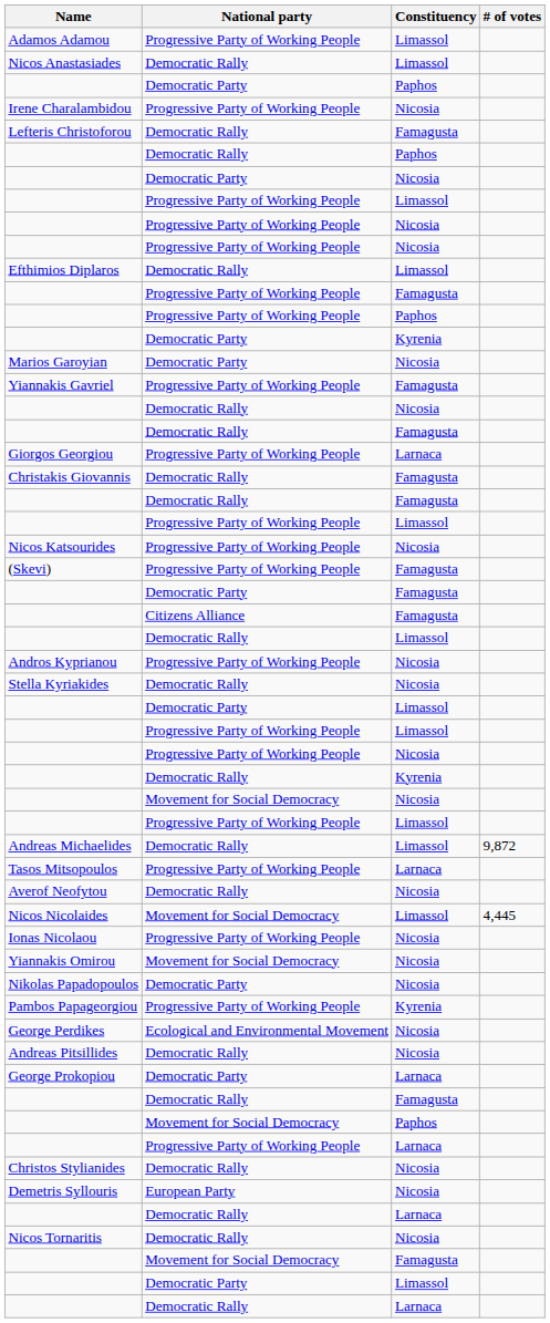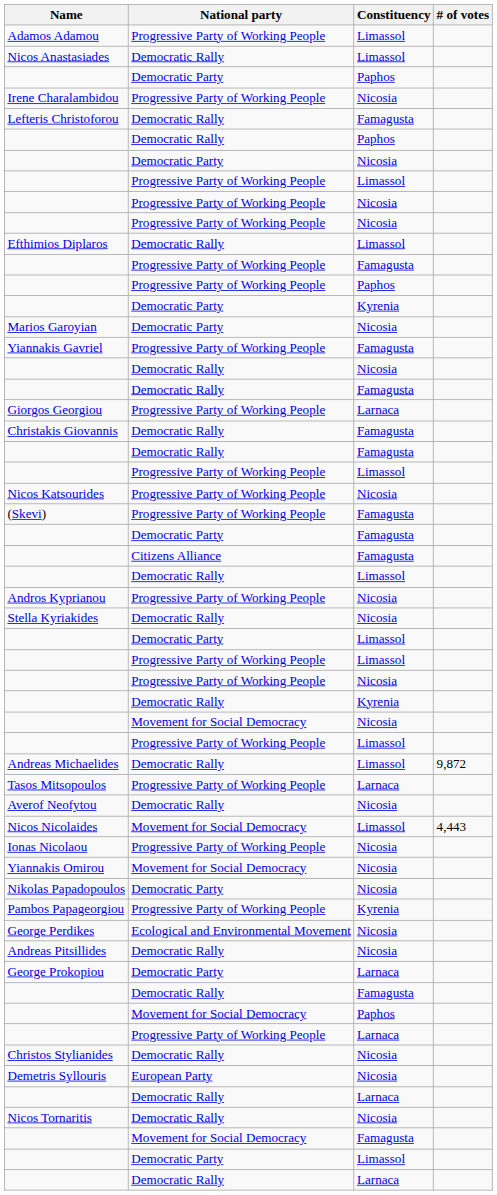 <table class="sortable wikitable">
 <tr>
 <th>Name</th>
 <th>National party</th>
 <th>Constituency</th>
 <th># of votes</th>
 </tr>
 <tr>
 <td><a href='#'>Adamos Adamou</a></td>
 <td> <a href='#'>Progressive Party of Working People</a></td>
 <td><a href='#'>Limassol</a></td>
 <td></td>
 </tr>
 <tr>
 <td><a href='#'>Nicos Anastasiades</a></td>
 <td> <a href='#'>Democratic Rally</a></td>
 <td><a href='#'>Limassol</a></td>
 <td></td>
 </tr>
 <tr>
 <td></td>
 <td> <a href='#'>Democratic Party</a></td>
 <td><a href='#'>Paphos</a></td>
 <td></td>
 </tr>
 <tr>
 <td><a href='#'>Irene Charalambidou</a></td>
 <td> <a href='#'>Progressive Party of Working People</a></td>
 <td><a href='#'>Nicosia</a></td>
 <td></td>
 </tr>
 <tr>
 <td><a href='#'>Lefteris Christoforou</a></td>
 <td> <a href='#'>Democratic Rally</a></td>
 <td><a href='#'>Famagusta</a></td>
 <td></td>
 </tr>
 <tr>
 <td></td>
 <td> <a href='#'>Democratic Rally</a></td>
 <td><a href='#'>Paphos</a></td>
 <td></td>
 </tr>
 <tr>
 <td></td>
 <td> <a href='#'>Democratic Party</a></td>
 <td><a href='#'>Nicosia</a></td>
 <td></td>
 </tr>
 <tr>
 <td></td>
 <td> <a href='#'>Progressive Party of Working People</a></td>
 <td><a href='#'>Limassol</a></td>
 <td></td>
 </tr>
 <tr>
 <td></td>
 <td> <a href='#'>Progressive Party of Working People</a></td>
 <td><a href='#'>Nicosia</a></td>
 <td></td>
 </tr>
 <tr>
 <td></td>
 <td> <a href='#'>Progressive Party of Working People</a></td>
 <td><a href='#'>Nicosia</a></td>
 <td></td>
 </tr>
 <tr>
 <td><a href='#'>Efthimios Diplaros</a></td>
 <td> <a href='#'>Democratic Rally</a></td>
 <td><a href='#'>Limassol</a></td>
 <td></td>
 </tr>
 <tr>
 <td></td>
 <td> <a href='#'>Progressive Party of Working People</a></td>
 <td><a href='#'>Famagusta</a></td>
 <td></td>
 </tr>
 <tr>
 <td></td>
 <td> <a href='#'>Progressive Party of Working People</a></td>
 <td><a href='#'>Paphos</a></td>
 <td></td>
 </tr>
 <tr>
 <td></td>
 <td> <a href='#'>Democratic Party</a></td>
 <td><a href='#'>Kyrenia</a></td>
 <td></td>
 </tr>
 <tr>
 <td><a href='#'>Marios Garoyian</a></td>
 <td> <a href='#'>Democratic Party</a></td>
 <td><a href='#'>Nicosia</a></td>
 <td></td>
 </tr>
 <tr>
 <td><a href='#'>Yiannakis Gavriel</a></td>
 <td> <a href='#'>Progressive Party of Working People</a></td>
 <td><a href='#'>Famagusta</a></td>
 <td></td>
 </tr>
 <tr>
 <td></td>
 <td> <a href='#'>Democratic Rally</a></td>
 <td><a href='#'>Nicosia</a></td>
 <td></td>
 </tr>
 <tr>
 <td></td>
 <td> <a href='#'>Democratic Rally</a></td>
 <td><a href='#'>Famagusta</a></td>
 <td></td>
 </tr>
 <tr>
 <td><a href='#'>Giorgos Georgiou</a></td>
 <td> <a href='#'>Progressive Party of Working People</a></td>
 <td><a href='#'>Larnaca</a></td>
 <td></td>
 </tr>
 <tr>
 <td><a href='#'>Christakis Giovannis</a></td>
 <td> <a href='#'>Democratic Rally</a></td>
 <td><a href='#'>Famagusta</a></td>
 <td></td>
 </tr>
 <tr>
 <td></td>
 <td> <a href='#'>Democratic Rally</a></td>
 <td><a href='#'>Famagusta</a></td>
 <td></td>
 </tr>
 <tr>
 <td></td>
 <td> <a href='#'>Progressive Party of Working People</a></td>
 <td><a href='#'>Limassol</a></td>
 <td></td>
 </tr>
 <tr>
 <td><a href='#'>Nicos Katsourides</a></td>
 <td> <a href='#'>Progressive Party of Working People</a></td>
 <td><a href='#'>Nicosia</a></td>
 <td></td>
 </tr>
 <tr>
 <td> (<a href='#'>Skevi</a>)</td>
 <td> <a href='#'>Progressive Party of Working People</a></td>
 <td><a href='#'>Famagusta</a></td>
 <td></td>
 </tr>
 <tr>
 <td></td>
 <td> <a href='#'>Democratic Party</a></td>
 <td><a href='#'>Famagusta</a></td>
 <td></td>
 </tr>
 <tr>
 <td></td>
 <td> <a href='#'>Citizens Alliance</a></td>
 <td><a href='#'>Famagusta</a></td>
 <td></td>
 </tr>
 <tr>
 <td></td>
 <td> <a href='#'>Democratic Rally</a></td>
 <td><a href='#'>Limassol</a></td>
 <td></td>
 </tr>
 <tr>
 <td><a href='#'>Andros Kyprianou</a></td>
 <td> <a href='#'>Progressive Party of Working People</a></td>
 <td><a href='#'>Nicosia</a></td>
 <td></td>
 </tr>
 <tr>
 <td><a href='#'>Stella Kyriakides</a></td>
 <td> <a href='#'>Democratic Rally</a></td>
 <td><a href='#'>Nicosia</a></td>
 <td></td>
 </tr>
 <tr>
 <td></td>
 <td> <a href='#'>Democratic Party</a></td>
 <td><a href='#'>Limassol</a></td>
 <td></td>
 </tr>
 <tr>
 <td></td>
 <td> <a href='#'>Progressive Party of Working People</a></td>
 <td><a href='#'>Limassol</a></td>
 <td></td>
 </tr>
 <tr>
 <td></td>
 <td> <a href='#'>Progressive Party of Working People</a></td>
 <td><a href='#'>Nicosia</a></td>
 <td></td>
 </tr>
 <tr>
 <td></td>
 <td> <a href='#'>Democratic Rally</a></td>
 <td><a href='#'>Kyrenia</a></td>
 <td></td>
 </tr>
 <tr>
 <td></td>
 <td> <a href='#'>Movement for Social Democracy</a></td>
 <td><a href='#'>Nicosia</a></td>
 <td></td>
 </tr>
 <tr>
 <td></td>
 <td> <a href='#'>Progressive Party of Working People</a></td>
 <td><a href='#'>Limassol</a></td>
 <td></td>
 </tr>
 <tr>
 <td><a href='#'>Andreas Michaelides</a></td>
 <td> <a href='#'>Democratic Rally</a></td>
 <td><a href='#'>Limassol</a></td>
 <td>9,872</td>
 </tr>
 <tr>
 <td><a href='#'>Tasos Mitsopoulos</a></td>
 <td> <a href='#'>Progressive Party of Working People</a></td>
 <td><a href='#'>Larnaca</a></td>
 <td></td>
 </tr>
 <tr>
 <td><a href='#'>Averof Neofytou</a></td>
 <td> <a href='#'>Democratic Rally</a></td>
 <td><a href='#'>Nicosia</a></td>
 <td></td>
 </tr>
 <tr>
 <td><a href='#'>Nicos Nicolaides</a></td>
 <td> <a href='#'>Movement for Social Democracy</a></td>
 <td><a href='#'>Limassol</a></td>
-<td>4,445</td>
+<td>4,443</td>
 </tr>
 <tr>
 <td><a href='#'>Ionas Nicolaou</a></td>
 <td> <a href='#'>Progressive Party of Working People</a></td>
 <td><a href='#'>Nicosia</a></td>
 <td></td>
 </tr>
 <tr>
 <td><a href='#'>Yiannakis Omirou</a></td>
 <td> <a href='#'>Movement for Social Democracy</a></td>
 <td><a href='#'>Nicosia</a></td>
 <td></td>
 </tr>
 <tr>
 <td><a href='#'>Nikolas Papadopoulos</a></td>
 <td> <a href='#'>Democratic Party</a></td>
 <td><a href='#'>Nicosia</a></td>
 <td></td>
 </tr>
 <tr>
 <td><a href='#'>Pambos Papageorgiou</a></td>
 <td> <a href='#'>Progressive Party of Working People</a></td>
 <td><a href='#'>Kyrenia</a></td>
 <td></td>
 </tr>
 <tr>
 <td><a href='#'>George Perdikes</a></td>
 <td> <a href='#'>Ecological and Environmental Movement</a></td>
 <td><a href='#'>Nicosia</a></td>
 <td></td>
 </tr>
 <tr>
 <td><a href='#'>Andreas Pitsillides</a></td>
 <td> <a href='#'>Democratic Rally</a></td>
 <td><a href='#'>Nicosia</a></td>
 <td></td>
 </tr>
 <tr>
 <td><a href='#'>George Prokopiou</a></td>
 <td> <a href='#'>Democratic Party</a></td>
 <td><a href='#'>Larnaca</a></td>
 <td></td>
 </tr>
 <tr>
 <td></td>
 <td> <a href='#'>Democratic Rally</a></td>
 <td><a href='#'>Famagusta</a></td>
 <td></td>
 </tr>
 <tr>
 <td></td>
 <td> <a href='#'>Movement for Social Democracy</a></td>
 <td><a href='#'>Paphos</a></td>
 <td></td>
 </tr>
 <tr>
 <td></td>
 <td> <a href='#'>Progressive Party of Working People</a></td>
 <td><a href='#'>Larnaca</a></td>
 <td></td>
 </tr>
 <tr>
 <td><a href='#'>Christos Stylianides</a></td>
 <td> <a href='#'>Democratic Rally</a></td>
 <td><a href='#'>Nicosia</a></td>
 <td></td>
 </tr>
 <tr>
 <td><a href='#'>Demetris Syllouris</a></td>
 <td> <a href='#'>European Party</a></td>
 <td><a href='#'>Nicosia</a></td>
 <td></td>
 </tr>
 <tr>
 <td></td>
 <td> <a href='#'>Democratic Rally</a></td>
 <td><a href='#'>Larnaca</a></td>
 <td></td>
 </tr>
 <tr>
 <td><a href='#'>Nicos Tornaritis</a></td>
 <td> <a href='#'>Democratic Rally</a></td>
 <td><a href='#'>Nicosia</a></td>
 <td></td>
 </tr>
 <tr>
 <td></td>
 <td> <a href='#'>Movement for Social Democracy</a></td>
 <td><a href='#'>Famagusta</a></td>
 <td></td>
 </tr>
 <tr>
 <td></td>
 <td> <a href='#'>Democratic Party</a></td>
 <td><a href='#'>Limassol</a></td>
 <td></td>
 </tr>
 <tr>
 <td></td>
 <td> <a href='#'>Democratic Rally</a></td>
 <td><a href='#'>Larnaca</a></td>
 <td></td>
 </tr>
 </table>
